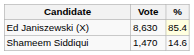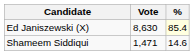 <table class="wikitable">
 <tr>
 <th bgcolor="#DDDDFF" width="200px">Candidate</th>
 <th bgcolor="#DDDDFF" width="50px">Vote</th>
 <th bgcolor="#DDDDFF" width="30px">%</th>
 </tr>
 <tr>
 <td>Ed Janiszewski (X)</td>
 <td>8,630</td>
 <td style="background: lightyellow;">85.4</td>
 </tr>
 <tr>
 <td>Shameem Siddiqui</td>
-<td>1,470</td>
+<td>1,471</td>
 <td>14.6</td>
 </tr>
 </table>
